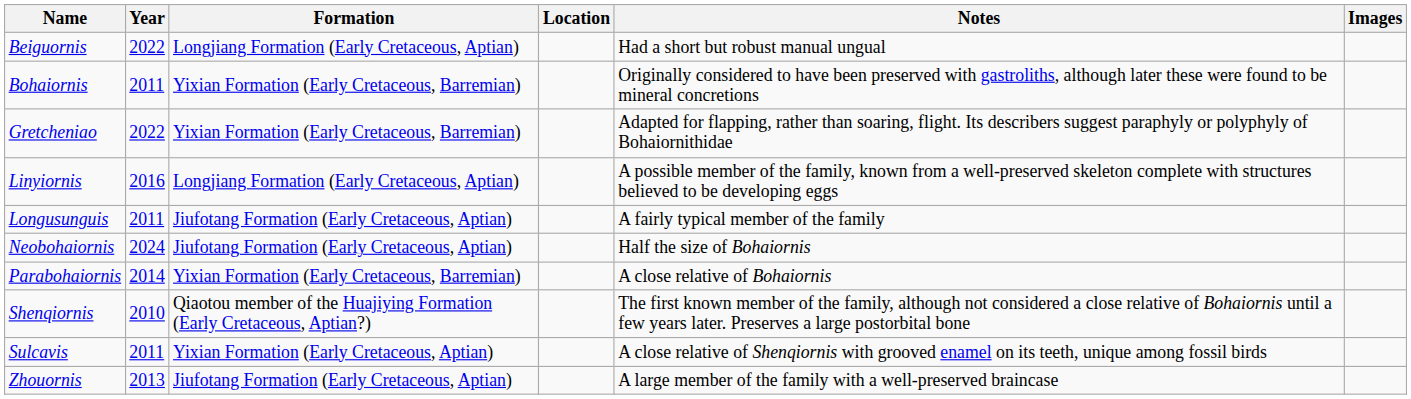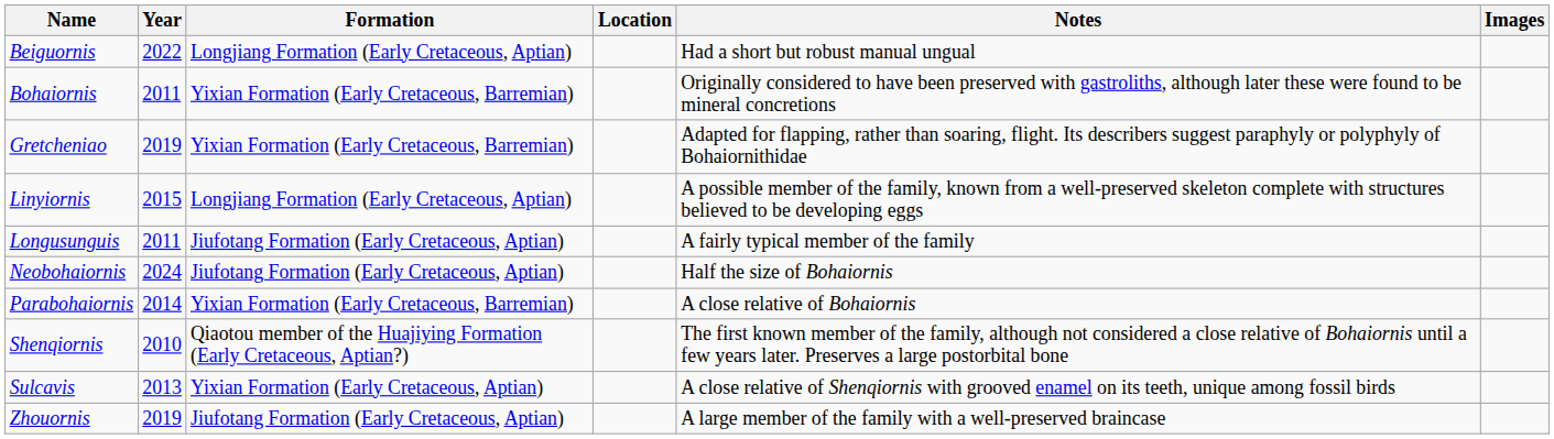 <table class="wikitable sortable" align="center" width="100%">
 <tr>
 <th>Name</th>
 <th>Year</th>
 <th>Formation</th>
 <th>Location</th>
 <th>Notes</th>
 <th>Images</th>
 </tr>
 <tr>
 <td><em><a href='#'>Beiguornis</a></em></td>
 <td><a href='#'>2022</a></td>
 <td><a href='#'>Longjiang Formation</a> (<a href='#'>Early Cretaceous</a>, <a href='#'>Aptian</a>)</td>
 <td></td>
 <td>Had a short but robust manual ungual</td>
 <td></td>
 </tr>
 <tr>
 <td><em><a href='#'>Bohaiornis</a></em></td>
 <td><a href='#'>2011</a></td>
 <td><a href='#'>Yixian Formation</a> (<a href='#'>Early Cretaceous</a>, <a href='#'>Barremian</a>)</td>
 <td></td>
 <td>Originally considered to have been preserved with <a href='#'>gastroliths</a>, although later these were found to be mineral concretions</td>
 <td></td>
 </tr>
 <tr>
 <td><em><a href='#'>Gretcheniao</a></em></td>
-<td><a href='#'>2022</a></td>
+<td><a href='#'>2019</a></td>
 <td><a href='#'>Yixian Formation</a> (<a href='#'>Early Cretaceous</a>, <a href='#'>Barremian</a>)</td>
 <td></td>
 <td>Adapted for flapping, rather than soaring, flight. Its describers suggest paraphyly or polyphyly of Bohaiornithidae</td>
 <td></td>
 </tr>
 <tr>
 <td><em><a href='#'>Linyiornis</a></em></td>
-<td><a href='#'>2016</a></td>
+<td><a href='#'>2015</a></td>
 <td><a href='#'>Longjiang Formation</a> (<a href='#'>Early Cretaceous</a>, <a href='#'>Aptian</a>)</td>
 <td></td>
 <td>A possible member of the family, known from a well-preserved skeleton complete with structures believed to be developing eggs</td>
 <td></td>
 </tr>
 <tr>
 <td><em><a href='#'>Longusunguis</a></em></td>
 <td><a href='#'>2011</a></td>
 <td><a href='#'>Jiufotang Formation</a> (<a href='#'>Early Cretaceous</a>, <a href='#'>Aptian</a>)</td>
 <td></td>
 <td>A fairly typical member of the family</td>
 <td></td>
 </tr>
 <tr>
 <td><em><a href='#'>Neobohaiornis</a></em></td>
 <td><a href='#'>2024</a></td>
 <td><a href='#'>Jiufotang Formation</a> (<a href='#'>Early Cretaceous</a>, <a href='#'>Aptian</a>)</td>
 <td></td>
 <td>Half the size of <em>Bohaiornis</em></td>
 <td></td>
 </tr>
 <tr>
 <td><em><a href='#'>Parabohaiornis</a></em></td>
 <td><a href='#'>2014</a></td>
 <td><a href='#'>Yixian Formation</a> (<a href='#'>Early Cretaceous</a>, <a href='#'>Barremian</a>)</td>
 <td></td>
 <td>A close relative of <em>Bohaiornis</em></td>
 <td></td>
 </tr>
 <tr>
 <td><em><a href='#'>Shenqiornis</a></em></td>
 <td><a href='#'>2010</a></td>
 <td>Qiaotou member of the <a href='#'>Huajiying Formation</a> (<a href='#'>Early Cretaceous</a>, <a href='#'>Aptian</a>?)</td>
 <td></td>
 <td>The first known member of the family, although not considered a close relative of <em>Bohaiornis</em> until a few years later. Preserves a large postorbital bone</td>
 <td></td>
 </tr>
 <tr>
 <td><em><a href='#'>Sulcavis</a></em></td>
-<td><a href='#'>2011</a></td>
+<td><a href='#'>2013</a></td>
 <td><a href='#'>Yixian Formation</a> (<a href='#'>Early Cretaceous</a>, <a href='#'>Aptian</a>)</td>
 <td></td>
 <td>A close relative of <em>Shenqiornis</em> with grooved <a href='#'>enamel</a> on its teeth, unique among fossil birds</td>
 <td></td>
 </tr>
 <tr>
 <td><em><a href='#'>Zhouornis</a></em></td>
-<td><a href='#'>2013</a></td>
+<td><a href='#'>2019</a></td>
 <td><a href='#'>Jiufotang Formation</a> (<a href='#'>Early Cretaceous</a>, <a href='#'>Aptian</a>)</td>
 <td></td>
 <td>A large member of the family with a well-preserved braincase</td>
 <td></td>
 </tr>
 </table>
